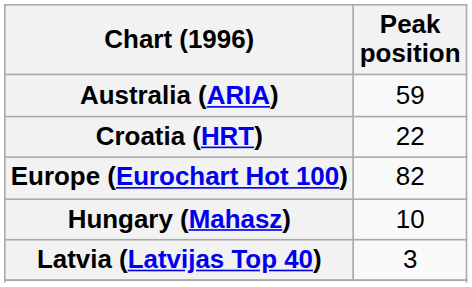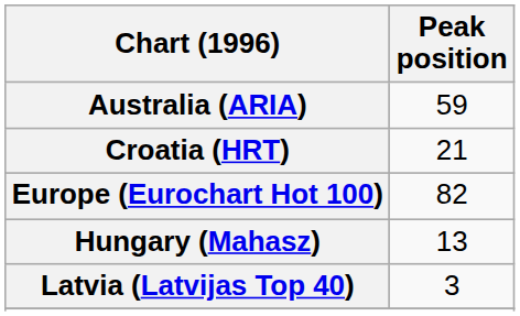 <table class="wikitable sortable plainrowheaders" style="text-align:center">
 <tr>
 <th>Chart (1996)</th>
 <th>Peak<br>position</th>
 </tr>
 <tr>
 <th scope="row">Australia (<a href='#'>ARIA</a>)</th>
 <td>59</td>
 </tr>
 <tr>
 <th scope="row">Croatia (<a href='#'>HRT</a>)</th>
-<td style="text-align:center;">22</td>
+<td style="text-align:center;">21</td>
 </tr>
 <tr>
 <th scope="row">Europe (<a href='#'>Eurochart Hot 100</a>)</th>
 <td>82</td>
 </tr>
 <tr>
 <th scope="row">Hungary (<a href='#'>Mahasz</a>)</th>
-<td>10</td>
+<td>13</td>
 </tr>
 <tr>
 <th scope="row">Latvia (<a href='#'>Latvijas Top 40</a>)</th>
 <td>3</td>
 </tr>
 <tr>
 </tr>
 <tr>
 </tr>
 <tr>
 </tr>
 </table>
